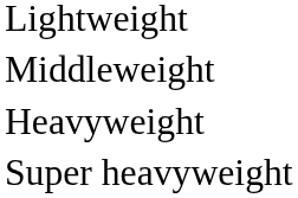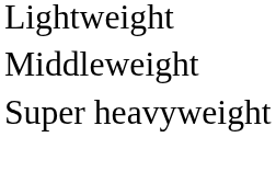 <table>
 <tr>
 <td>Lightweight<br></td>
 <td></td>
 <td></td>
 <td></td>
 </tr>
 <tr>
 <td>Middleweight<br></td>
 <td></td>
 <td></td>
 <td></td>
 </tr>
 <tr>
-<td>Heavyweight<br></td>
-<td></td>
-<td></td>
-<td></td>
-</tr>
-<tr>
 <td>Super heavyweight<br></td>
 <td></td>
 <td></td>
 <td></td>
 </tr>
 </table>
